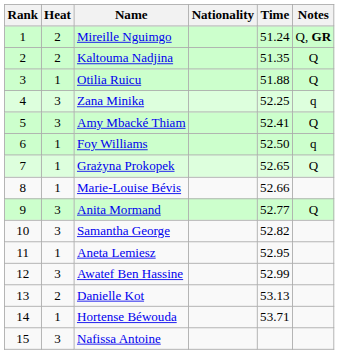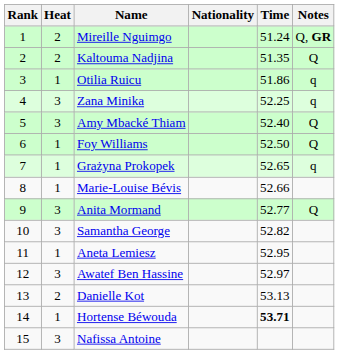 <table class="wikitable sortable" style="text-align:center; font-size:95%">
 <tr>
 <th>Rank</th>
 <th>Heat</th>
 <th>Name</th>
 <th>Nationality</th>
 <th>Time</th>
 <th>Notes</th>
 </tr>
 <tr bgcolor=ccffcc>
 <td>1</td>
 <td>2</td>
 <td align=left><a href='#'>Mireille Nguimgo</a></td>
 <td align=left></td>
 <td>51.24</td>
 <td>Q, <strong>GR</strong></td>
 </tr>
 <tr bgcolor=ccffcc>
 <td>2</td>
 <td>2</td>
 <td align=left><a href='#'>Kaltouma Nadjina</a></td>
 <td align=left></td>
 <td>51.35</td>
 <td>Q</td>
 </tr>
 <tr bgcolor=ccffcc>
 <td>3</td>
 <td>1</td>
 <td align=left><a href='#'>Otilia Ruicu</a></td>
 <td align=left></td>
-<td>51.88</td>
-<td>Q</td>
+<td>51.86</td>
+<td>q</td>
 </tr>
 <tr bgcolor=ddffdd>
 <td>4</td>
 <td>3</td>
 <td align=left><a href='#'>Zana Minika</a></td>
 <td align=left></td>
 <td>52.25</td>
 <td>q</td>
 </tr>
 <tr bgcolor=ccffcc>
 <td>5</td>
 <td>3</td>
 <td align=left><a href='#'>Amy Mbacké Thiam</a></td>
 <td align=left></td>
-<td>52.41</td>
+<td>52.40</td>
 <td>Q</td>
 </tr>
 <tr bgcolor=ccffcc>
 <td>6</td>
 <td>1</td>
 <td align=left><a href='#'>Foy Williams</a></td>
 <td align=left></td>
 <td>52.50</td>
-<td>q</td>
+<td>Q</td>
 </tr>
 <tr bgcolor=ddffdd>
 <td>7</td>
 <td>1</td>
 <td align=left><a href='#'>Grażyna Prokopek</a></td>
 <td align=left></td>
 <td>52.65</td>
-<td>Q</td>
+<td>q</td>
 </tr>
 <tr>
 <td>8</td>
 <td>1</td>
 <td align=left><a href='#'>Marie-Louise Bévis</a></td>
 <td align=left></td>
 <td>52.66</td>
 <td></td>
 </tr>
 <tr bgcolor=ccffcc>
 <td>9</td>
 <td>3</td>
 <td align=left><a href='#'>Anita Mormand</a></td>
 <td align=left></td>
 <td>52.77</td>
 <td>Q</td>
 </tr>
 <tr>
 <td>10</td>
 <td>3</td>
 <td align=left><a href='#'>Samantha George</a></td>
 <td align=left></td>
 <td>52.82</td>
 <td></td>
 </tr>
 <tr>
 <td>11</td>
 <td>1</td>
 <td align=left><a href='#'>Aneta Lemiesz</a></td>
 <td align=left></td>
 <td>52.95</td>
 <td></td>
 </tr>
 <tr>
 <td>12</td>
 <td>3</td>
 <td align=left><a href='#'>Awatef Ben Hassine</a></td>
 <td align=left></td>
-<td>52.99</td>
+<td>52.97</td>
 <td></td>
 </tr>
 <tr>
 <td>13</td>
 <td>2</td>
 <td align=left><a href='#'>Danielle Kot</a></td>
 <td align=left></td>
 <td>53.13</td>
 <td></td>
 </tr>
 <tr>
 <td>14</td>
 <td>1</td>
 <td align=left><a href='#'>Hortense Béwouda</a></td>
 <td align=left></td>
-<td>53.71</td>
+<td><strong>53.71</strong></td>
 <td></td>
 </tr>
 <tr>
 <td>15</td>
 <td>3</td>
 <td align=left><a href='#'>Nafissa Antoine</a></td>
 <td align=left></td>
 <td></td>
 <td></td>
 </tr>
 </table>
